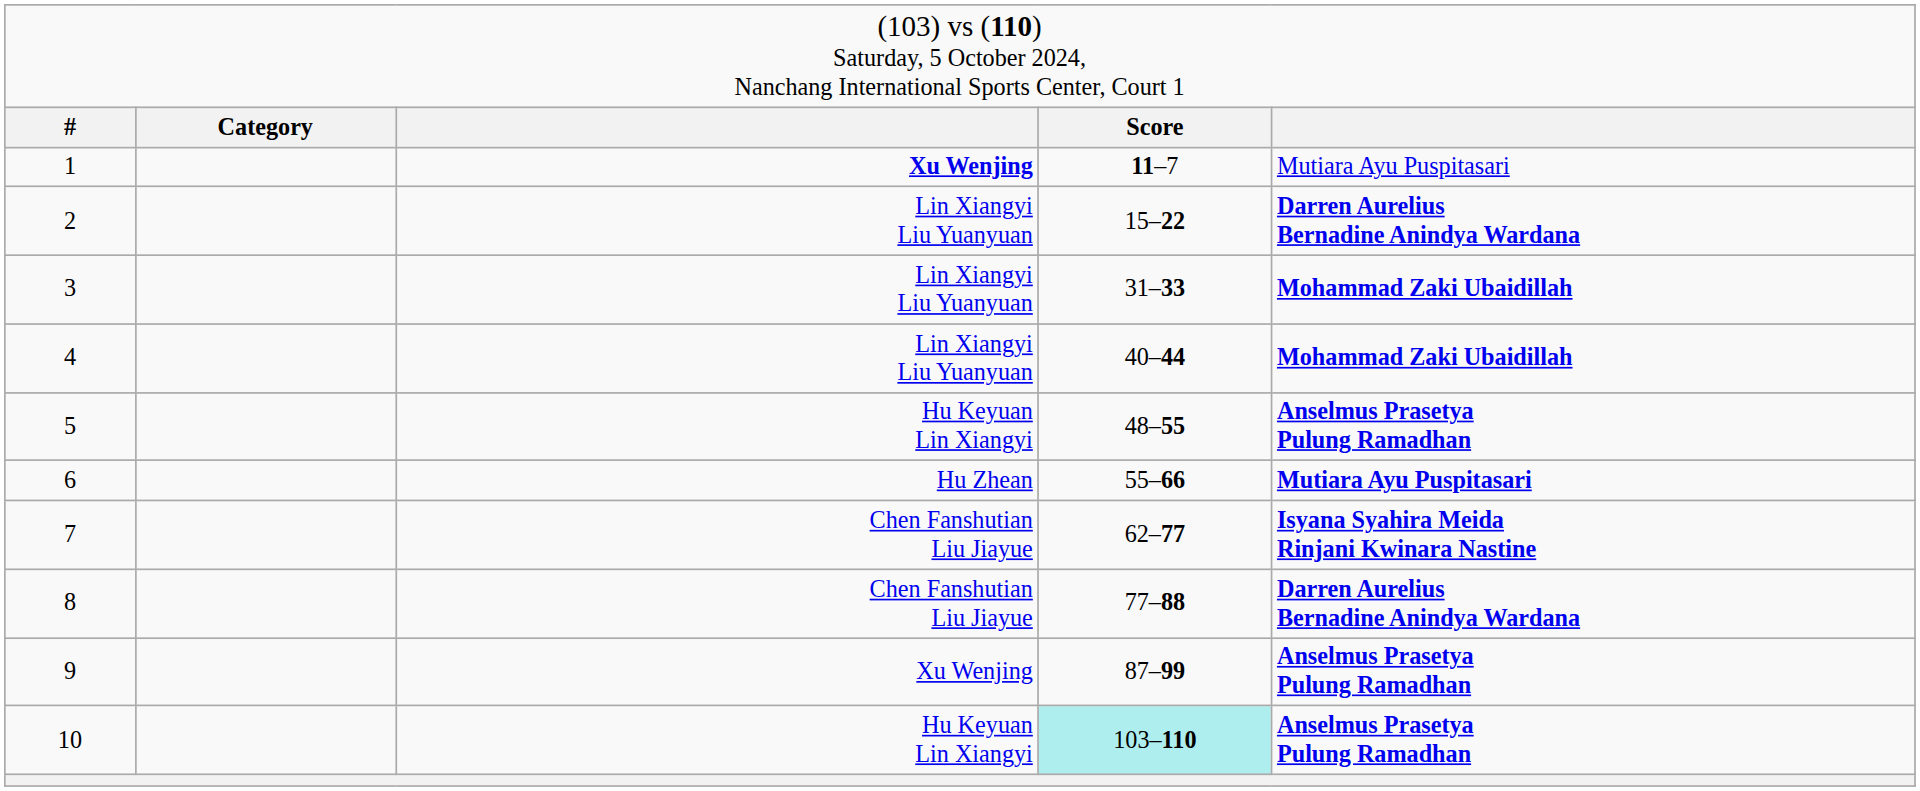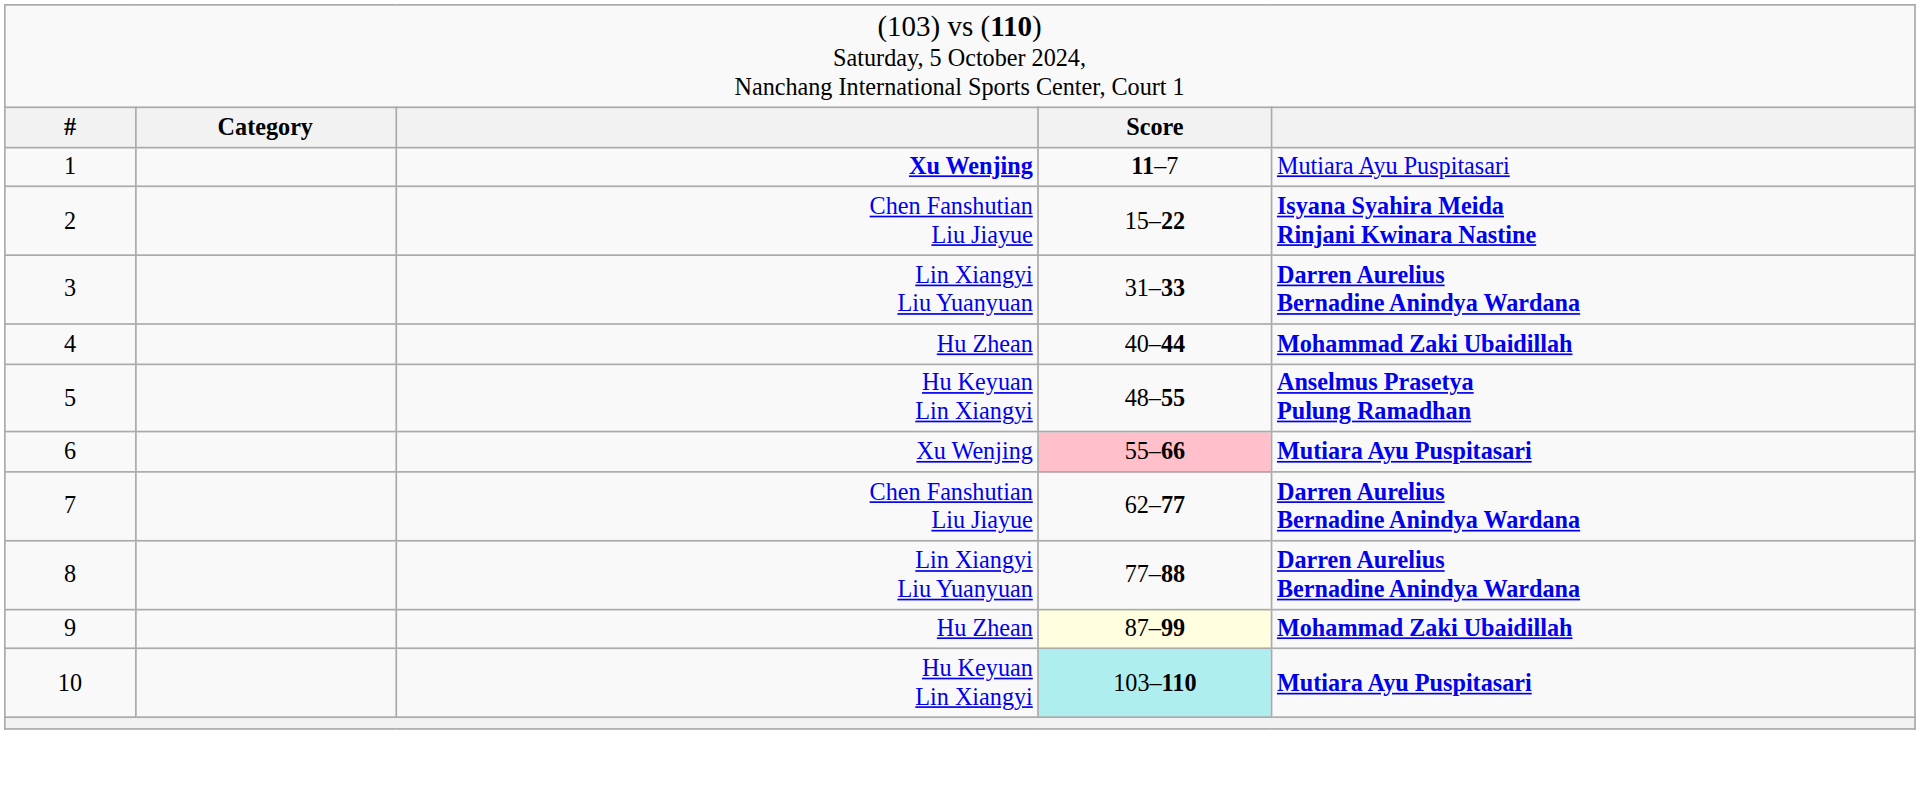 <table class="wikitable mw-collapsible mw-collapsed" style="font-size:90%; text-align:center" width="90%">
 <tr>
 <td colspan="5"><big>(103)  vs <strong></strong> (<strong>110</strong>)</big> <br>Saturday, 5 October 2024, <br>Nanchang International Sports Center, Court 1</td>
 </tr>
 <tr>
 <th width="25">#</th>
 <th width="50">Category</th>
 <th width="150"></th>
 <th width="50">Score<br></th>
 <th width="150"></th>
 </tr>
 <tr>
 <td>1</td>
 <td></td>
 <td align="right"><strong><a href='#'>Xu Wenjing</a> </strong></td>
 <td><strong>11</strong>–7<br></td>
 <td align="left"> <a href='#'>Mutiara Ayu Puspitasari</a></td>
 </tr>
 <tr>
 <td>2</td>
 <td></td>
-<td align="right"><a href='#'>Lin Xiangyi</a> <br><a href='#'>Liu Yuanyuan</a> </td>
+<td align="right"><a href='#'>Chen Fanshutian</a> <br><a href='#'>Liu Jiayue</a> </td>
 <td>15–<strong>22</strong><br></td>
-<td align="left"><strong> <a href='#'>Darren Aurelius</a><br> <a href='#'>Bernadine Anindya Wardana</a></strong></td>
+<td align="left"><strong> <a href='#'>Isyana Syahira Meida</a><br> <a href='#'>Rinjani Kwinara Nastine</a></strong></td>
 </tr>
 <tr>
 <td>3</td>
 <td></td>
 <td align="right"><a href='#'>Lin Xiangyi</a> <br><a href='#'>Liu Yuanyuan</a> </td>
 <td>31–<strong>33</strong><br></td>
-<td align="left"> <strong><a href='#'>Mohammad Zaki Ubaidillah</a></strong></td>
+<td align="left"><strong> <a href='#'>Darren Aurelius</a><br> <a href='#'>Bernadine Anindya Wardana</a></strong></td>
 </tr>
 <tr>
 <td>4</td>
 <td></td>
-<td align="right"><a href='#'>Lin Xiangyi</a> <br><a href='#'>Liu Yuanyuan</a> </td>
+<td align="right"><a href='#'>Hu Zhean</a> </td>
 <td>40–<strong>44</strong><br></td>
 <td align="left"> <strong><a href='#'>Mohammad Zaki Ubaidillah</a></strong></td>
 </tr>
 <tr>
 <td>5</td>
 <td></td>
 <td align="right"><a href='#'>Hu Keyuan</a> <br><a href='#'>Lin Xiangyi</a> </td>
 <td>48–<strong>55</strong><br></td>
 <td align="left"> <strong><a href='#'>Anselmus Prasetya</a><br> <a href='#'>Pulung Ramadhan</a></strong></td>
 </tr>
 <tr>
 <td>6</td>
 <td></td>
-<td align="right"><a href='#'>Hu Zhean</a> </td>
-<td>55–<strong>66</strong><br></td>
+<td align="right"><a href='#'>Xu Wenjing</a> </td>
+<td style="background: pink;">55–<strong>66</strong><br></td>
 <td align="left"> <strong><a href='#'>Mutiara Ayu Puspitasari</a></strong></td>
 </tr>
 <tr>
 <td>7</td>
 <td></td>
 <td align="right"><a href='#'>Chen Fanshutian</a> <br><a href='#'>Liu Jiayue</a> </td>
 <td>62–<strong>77</strong><br></td>
-<td align="left"><strong> <a href='#'>Isyana Syahira Meida</a><br> <a href='#'>Rinjani Kwinara Nastine</a></strong></td>
+<td align="left"><strong> <a href='#'>Darren Aurelius</a><br> <a href='#'>Bernadine Anindya Wardana</a></strong></td>
 </tr>
 <tr>
 <td>8</td>
 <td></td>
-<td align="right"><a href='#'>Chen Fanshutian</a> <br><a href='#'>Liu Jiayue</a> </td>
+<td align="right"><a href='#'>Lin Xiangyi</a> <br><a href='#'>Liu Yuanyuan</a> </td>
 <td>77–<strong>88</strong><br></td>
 <td align="left"><strong> <a href='#'>Darren Aurelius</a><br> <a href='#'>Bernadine Anindya Wardana</a></strong></td>
 </tr>
 <tr>
 <td>9</td>
 <td></td>
-<td align="right"><a href='#'>Xu Wenjing</a> </td>
-<td>87–<strong>99</strong><br></td>
-<td align="left"> <strong><a href='#'>Anselmus Prasetya</a><br> <a href='#'>Pulung Ramadhan</a></strong></td>
+<td align="right"><a href='#'>Hu Zhean</a> </td>
+<td style="background: lightyellow;">87–<strong>99</strong><br></td>
+<td align="left"> <strong><a href='#'>Mohammad Zaki Ubaidillah</a></strong></td>
 </tr>
 <tr>
 <td>10</td>
 <td></td>
 <td align="right"><a href='#'>Hu Keyuan</a> <br><a href='#'>Lin Xiangyi</a> </td>
 <td style="background: paleturquoise;">103–<strong>110</strong><br></td>
-<td align="left"> <strong><a href='#'>Anselmus Prasetya</a><br> <a href='#'>Pulung Ramadhan</a></strong></td>
+<td align="left"> <strong><a href='#'>Mutiara Ayu Puspitasari</a></strong></td>
 </tr>
 <tr>
 <th colspan="5"></th>
 </tr>
 </table>
